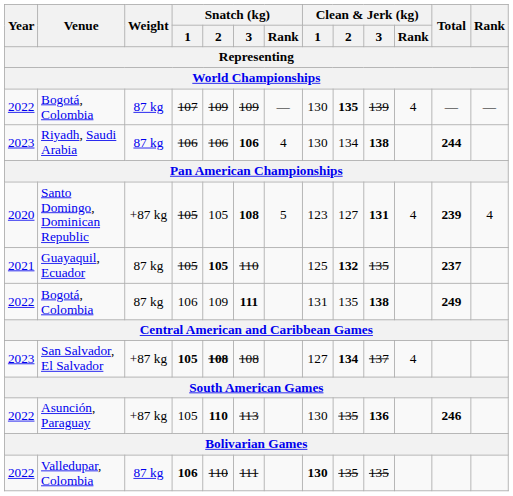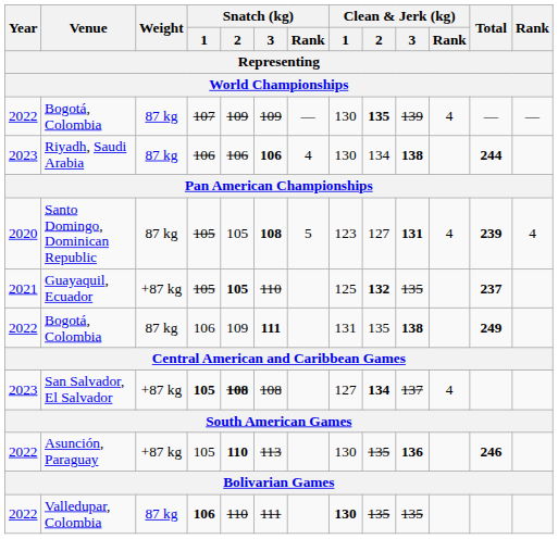 <table class = "wikitable" style="text-align:center;">
 <tr>
 <th rowspan=2 width=40>Year</th>
 <th rowspan=2 width=250>Venue</th>
 <th rowspan=2 width=60>Weight</th>
 <th colspan=4>Snatch (kg)</th>
 <th colspan=4>Clean & Jerk (kg)</th>
 <th rowspan=2 width=65>Total</th>
 <th rowspan=2 width=40>Rank</th>
 </tr>
 <tr>
 <th width=65>1</th>
 <th width=65>2</th>
 <th width=65>3</th>
 <th width=45>Rank</th>
 <th width=65>1</th>
 <th width=65>2</th>
 <th width=65>3</th>
 <th width=45>Rank</th>
 </tr>
 <tr>
 <th colspan=13>Representing </th>
 </tr>
 <tr>
 <th colspan=13><a href='#'>World Championships</a></th>
 </tr>
 <tr>
 <td><a href='#'>2022</a></td>
 <td align=left> <a href='#'>Bogotá</a>, <a href='#'>Colombia</a></td>
 <td><a href='#'>87 kg</a></td>
 <td><s>107</s></td>
 <td><s>109</s></td>
 <td><s>109</s></td>
 <td>—</td>
 <td>130</td>
 <td><strong>135</strong></td>
 <td><s>139</s></td>
 <td>4</td>
 <td>—</td>
 <td>—</td>
 </tr>
 <tr>
 <td><a href='#'>2023</a></td>
 <td align=left> <a href='#'>Riyadh</a>, <a href='#'>Saudi Arabia</a></td>
 <td><a href='#'>87 kg</a></td>
 <td><s>106</s></td>
 <td><s>106</s></td>
 <td><strong>106</strong></td>
 <td>4</td>
 <td>130</td>
 <td>134</td>
 <td><strong>138</strong></td>
 <td></td>
 <td><strong>244</strong></td>
 <td></td>
 </tr>
 <tr>
 <th colspan=13><a href='#'>Pan American Championships</a></th>
 </tr>
 <tr>
 <td><a href='#'>2020</a></td>
 <td align=left> <a href='#'>Santo Domingo</a>, <a href='#'>Dominican Republic</a></td>
-<td>+87 kg</td>
+<td>87 kg</td>
 <td><s>105</s></td>
 <td>105</td>
 <td><strong>108</strong></td>
 <td>5</td>
 <td>123</td>
 <td>127</td>
 <td><strong>131</strong></td>
 <td>4</td>
 <td><strong>239</strong></td>
 <td>4</td>
 </tr>
 <tr>
 <td><a href='#'>2021</a></td>
 <td align=left> <a href='#'>Guayaquil</a>, <a href='#'>Ecuador</a></td>
-<td>87 kg</td>
+<td>+87 kg</td>
 <td><s>105</s></td>
 <td><strong>105</strong></td>
 <td><s>110</s></td>
 <td></td>
 <td>125</td>
 <td><strong>132</strong></td>
 <td><s>135</s></td>
 <td></td>
 <td><strong>237</strong></td>
 <td></td>
 </tr>
 <tr>
 <td><a href='#'>2022</a></td>
 <td align=left> <a href='#'>Bogotá</a>, <a href='#'>Colombia</a></td>
 <td>87 kg</td>
 <td>106</td>
 <td>109</td>
 <td><strong>111</strong></td>
 <td></td>
 <td>131</td>
 <td>135</td>
 <td><strong>138</strong></td>
 <td></td>
 <td><strong>249</strong></td>
 <td></td>
 </tr>
 <tr>
 <th colspan=13><a href='#'>Central American and Caribbean Games</a></th>
 </tr>
 <tr>
 <td><a href='#'>2023</a></td>
 <td align=left> <a href='#'>San Salvador</a>, <a href='#'>El Salvador</a></td>
 <td>+87 kg</td>
 <td><strong>105</strong></td>
 <td><strong><s>108</s></strong></td>
 <td><s>108</s></td>
 <td></td>
 <td>127</td>
 <td><strong>134</strong></td>
 <td><s>137</s></td>
 <td>4</td>
 <td></td>
 <td></td>
 </tr>
 <tr>
 <th colspan=13><a href='#'>South American Games</a></th>
 </tr>
 <tr>
 <td><a href='#'>2022</a></td>
 <td align=left> <a href='#'>Asunción</a>, <a href='#'>Paraguay</a></td>
 <td>+87 kg</td>
 <td>105</td>
 <td><strong>110</strong></td>
 <td><s>113</s></td>
 <td></td>
 <td>130</td>
 <td><s>135</s></td>
 <td><strong>136</strong></td>
 <td></td>
 <td><strong>246</strong></td>
 <td></td>
 </tr>
 <tr>
 <th colspan=13><a href='#'>Bolivarian Games</a></th>
 </tr>
 <tr>
 <td><a href='#'>2022</a></td>
 <td align=left> <a href='#'>Valledupar</a>, <a href='#'>Colombia</a></td>
 <td><a href='#'>87 kg</a></td>
 <td><strong>106</strong></td>
 <td><s>110</s></td>
 <td><s>111</s></td>
 <td></td>
 <td><strong>130</strong></td>
 <td><s>135</s></td>
 <td><s>135</s></td>
 <td></td>
 <td></td>
 <td></td>
 </tr>
 </table>
